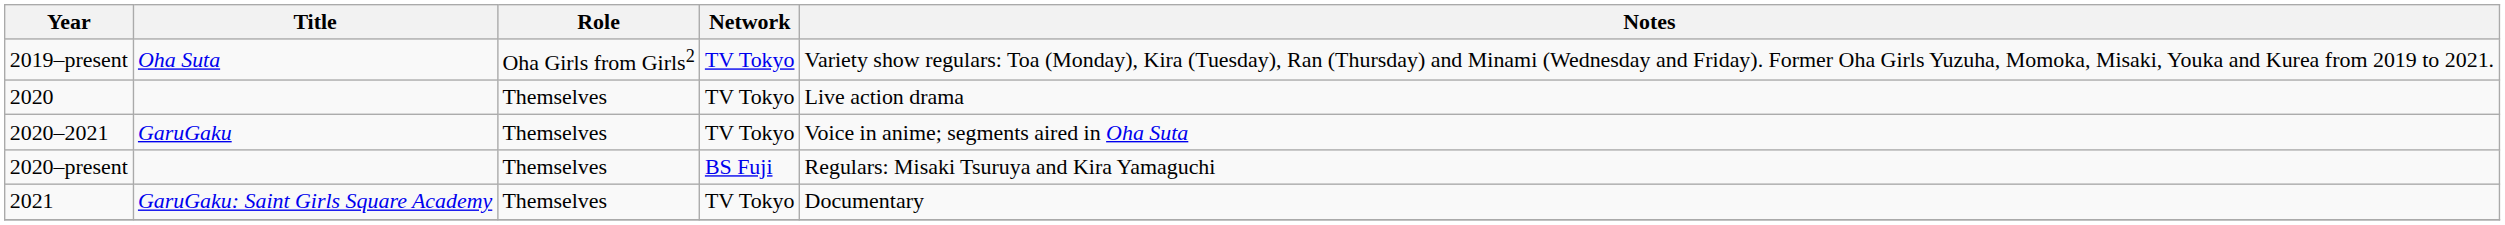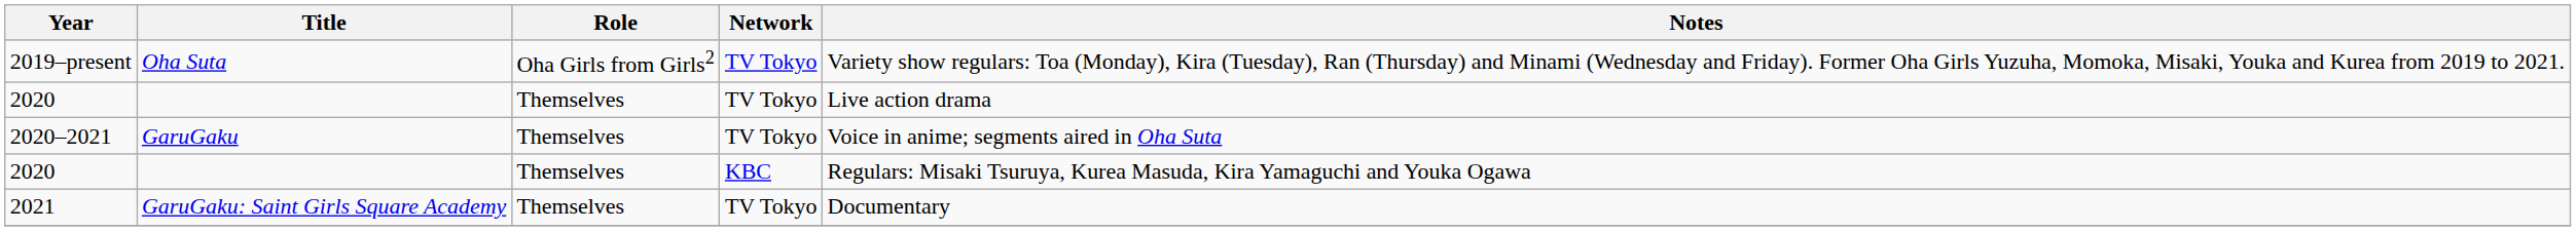 <table class="wikitable">
 <tr>
 <th>Year</th>
 <th>Title</th>
 <th>Role</th>
 <th>Network</th>
 <th class="unsortable">Notes</th>
 </tr>
 <tr>
 <td>2019–present</td>
 <td><em><a href='#'>Oha Suta</a></em></td>
 <td>Oha Girls from Girls<sup>2</sup></td>
 <td><a href='#'>TV Tokyo</a></td>
 <td>Variety show regulars: Toa (Monday), Kira (Tuesday), Ran (Thursday) and Minami (Wednesday and Friday). Former Oha Girls Yuzuha, Momoka, Misaki, Youka and Kurea from 2019 to 2021.</td>
 </tr>
 <tr>
 <td>2020</td>
 <td></td>
 <td>Themselves</td>
 <td>TV Tokyo</td>
 <td>Live action drama</td>
 </tr>
 <tr>
 <td>2020–2021</td>
 <td><em><a href='#'>GaruGaku</a></em></td>
 <td>Themselves</td>
 <td>TV Tokyo</td>
 <td>Voice in anime; segments aired in <em><a href='#'>Oha Suta</a></em></td>
 </tr>
 <tr>
-<td>2020–present</td>
+<td>2020</td>
 <td></td>
 <td>Themselves</td>
-<td><a href='#'>BS Fuji</a></td>
-<td>Regulars: Misaki Tsuruya and Kira Yamaguchi</td>
+<td><a href='#'>KBC</a></td>
+<td>Regulars: Misaki Tsuruya, Kurea Masuda, Kira Yamaguchi and Youka Ogawa</td>
 </tr>
 <tr>
 <td>2021</td>
 <td><em><a href='#'>GaruGaku: Saint Girls Square Academy</a></em></td>
 <td>Themselves</td>
 <td>TV Tokyo</td>
 <td>Documentary</td>
 </tr>
 <tr>
 </tr>
 </table>
